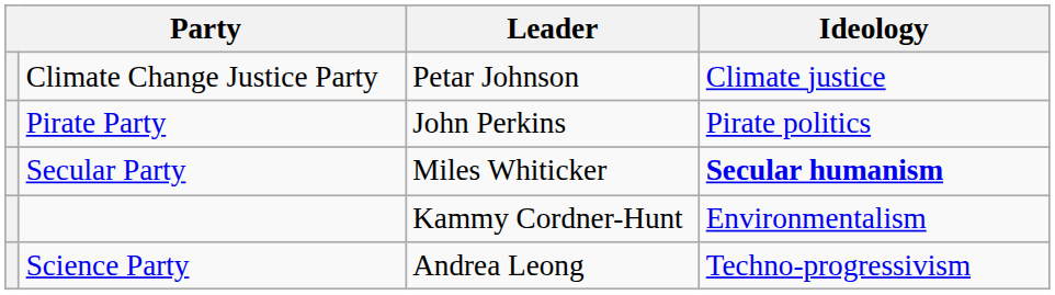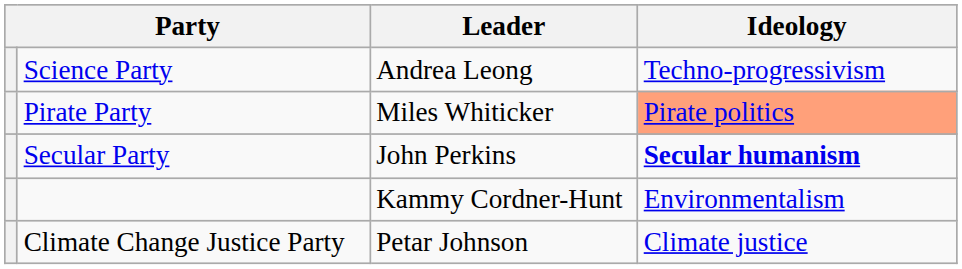 <table class="wikitable">
 <tr>
 <th colspan=2>Party</th>
 <th>Leader</th>
 <th>Ideology</th>
 </tr>
 <tr>
 <th></th>
-<td>Climate Change Justice Party</td>
-<td>Petar Johnson</td>
-<td><a href='#'>Climate justice</a></td>
+<td style="width:200px"><a href='#'>Science Party</a><br></td>
+<td style="width:150px">Andrea Leong</td>
+<td style="width:180px"><a href='#'>Techno-progressivism</a></td>
 </tr>
 <tr>
 <th></th>
 <td><a href='#'>Pirate Party</a></td>
-<td>John Perkins</td>
-<td><a href='#'>Pirate politics</a></td>
+<td>Miles Whiticker</td>
+<td style="background: lightsalmon;"><a href='#'>Pirate politics</a></td>
 </tr>
 <tr>
 <th></th>
 <td><a href='#'>Secular Party</a></td>
-<td>Miles Whiticker</td>
+<td>John Perkins</td>
 <td><strong><a href='#'>Secular humanism</a></strong></td>
 </tr>
 <tr>
 <th></th>
 <td></td>
 <td>Kammy Cordner-Hunt</td>
 <td><a href='#'>Environmentalism</a></td>
 </tr>
 <tr>
 <th></th>
-<td style="width:200px"><a href='#'>Science Party</a><br></td>
-<td style="width:150px">Andrea Leong</td>
-<td style="width:180px"><a href='#'>Techno-progressivism</a></td>
+<td>Climate Change Justice Party</td>
+<td>Petar Johnson</td>
+<td><a href='#'>Climate justice</a></td>
 </tr>
 </table>
